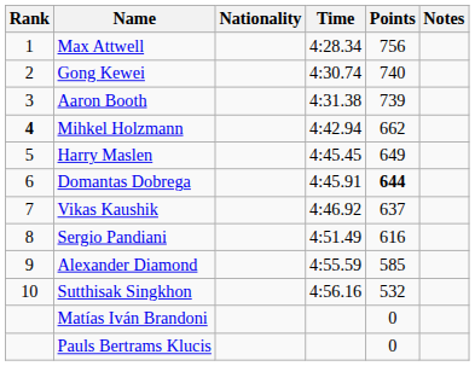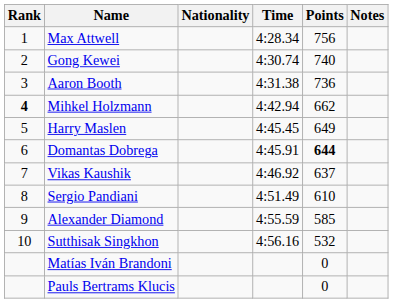 <table class="wikitable sortable" style="text-align:center">
 <tr>
 <th>Rank</th>
 <th>Name</th>
 <th>Nationality</th>
 <th>Time</th>
 <th>Points</th>
 <th>Notes</th>
 </tr>
 <tr>
 <td>1</td>
 <td align="left"><a href='#'>Max Attwell</a></td>
 <td align=left></td>
 <td>4:28.34</td>
 <td>756</td>
 <td></td>
 </tr>
 <tr>
 <td>2</td>
 <td align="left"><a href='#'>Gong Kewei</a></td>
 <td align=left></td>
 <td>4:30.74</td>
 <td>740</td>
 <td></td>
 </tr>
 <tr>
 <td>3</td>
 <td align="left"><a href='#'>Aaron Booth</a></td>
 <td align=left></td>
 <td>4:31.38</td>
-<td>739</td>
+<td>736</td>
 <td></td>
 </tr>
 <tr>
 <td><strong>4</strong></td>
 <td align="left"><a href='#'>Mihkel Holzmann</a></td>
 <td align=left></td>
 <td>4:42.94</td>
 <td>662</td>
 <td></td>
 </tr>
 <tr>
 <td>5</td>
 <td align="left"><a href='#'>Harry Maslen</a></td>
 <td align=left></td>
 <td>4:45.45</td>
 <td>649</td>
 <td></td>
 </tr>
 <tr>
 <td>6</td>
 <td align="left"><a href='#'>Domantas Dobrega</a></td>
 <td align=left></td>
 <td>4:45.91</td>
 <td><strong>644</strong></td>
 <td></td>
 </tr>
 <tr>
 <td>7</td>
 <td align="left"><a href='#'>Vikas Kaushik</a></td>
 <td align=left></td>
 <td>4:46.92</td>
 <td>637</td>
 <td></td>
 </tr>
 <tr>
 <td>8</td>
 <td align="left"><a href='#'>Sergio Pandiani</a></td>
 <td align=left></td>
 <td>4:51.49</td>
-<td>616</td>
+<td>610</td>
 <td></td>
 </tr>
 <tr>
 <td>9</td>
 <td align="left"><a href='#'>Alexander Diamond</a></td>
 <td align=left></td>
 <td>4:55.59</td>
 <td>585</td>
 <td></td>
 </tr>
 <tr>
 <td>10</td>
 <td align="left"><a href='#'>Sutthisak Singkhon</a></td>
 <td align=left></td>
 <td>4:56.16</td>
 <td>532</td>
 <td></td>
 </tr>
 <tr>
 <td></td>
 <td align="left"><a href='#'>Matías Iván Brandoni</a></td>
 <td align=left></td>
 <td></td>
 <td>0</td>
 <td></td>
 </tr>
 <tr>
 <td></td>
 <td align="left"><a href='#'>Pauls Bertrams Klucis</a></td>
 <td align=left></td>
 <td></td>
 <td>0</td>
 <td></td>
 </tr>
 </table>
